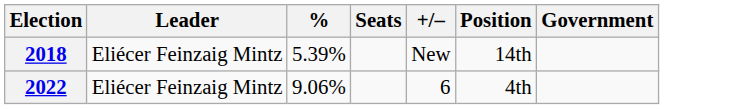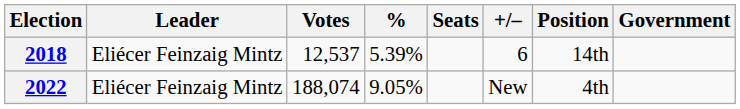 <table class=wikitable style="text-align: right;">
 <tr>
 <th>Election</th>
 <th>Leader</th>
+<th>Votes</th>
 <th>%</th>
 <th>Seats</th>
 <th>+/–</th>
 <th>Position</th>
 <th>Government</th>
 </tr>
 <tr>
 <th><a href='#'>2018</a></th>
 <td>Eliécer Feinzaig Mintz</td>
+<td>12,537</td>
 <td>5.39%</td>
 <td></td>
-<td>New</td>
+<td> 6</td>
 <td>14th</td>
 <td></td>
 </tr>
 <tr>
 <th><a href='#'>2022</a></th>
 <td>Eliécer Feinzaig Mintz</td>
-<td>9.06%</td>
+<td>188,074</td>
+<td>9.05%</td>
 <td></td>
-<td> 6</td>
+<td>New</td>
 <td> 4th</td>
 <td></td>
 </tr>
 </table>
